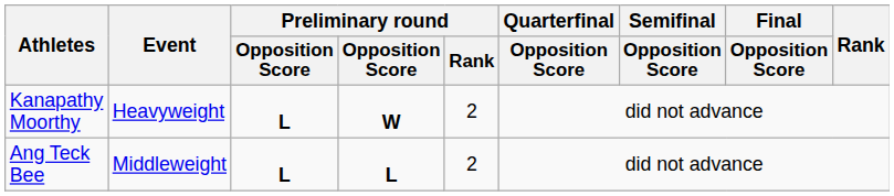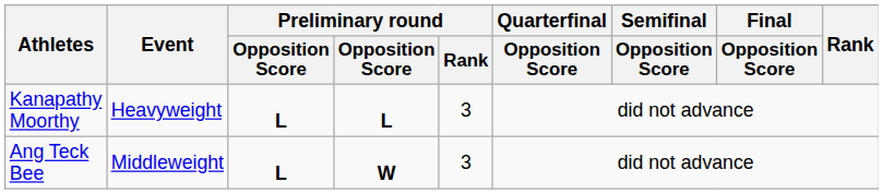 <table class="wikitable" style="font-size:90%">
 <tr>
 <th rowspan=2>Athletes</th>
 <th rowspan=2>Event</th>
 <th colspan=3>Preliminary round</th>
 <th>Quarterfinal</th>
 <th>Semifinal</th>
 <th>Final</th>
 <th rowspan=2>Rank</th>
 </tr>
 <tr style="font-size:95%">
 <th>Opposition<br>Score</th>
 <th>Opposition<br>Score</th>
 <th>Rank</th>
 <th>Opposition<br>Score</th>
 <th>Opposition<br>Score</th>
 <th>Opposition<br>Score</th>
 </tr>
 <tr align=center>
 <td align=left><a href='#'>Kanapathy Moorthy</a></td>
 <td align=left><a href='#'>Heavyweight</a></td>
 <td><br><strong>L</strong></td>
-<td><br><strong>W</strong></td>
-<td>2</td>
+<td><br><strong>L</strong></td>
+<td>3</td>
 <td colspan=4>did not advance</td>
 </tr>
 <tr align=center>
 <td align=left><a href='#'>Ang Teck Bee</a></td>
 <td align=left><a href='#'>Middleweight</a></td>
 <td><br><strong>L</strong></td>
-<td><br><strong>L</strong></td>
-<td>2</td>
+<td><br><strong>W</strong></td>
+<td>3</td>
 <td colspan=4>did not advance</td>
 </tr>
 </table>
